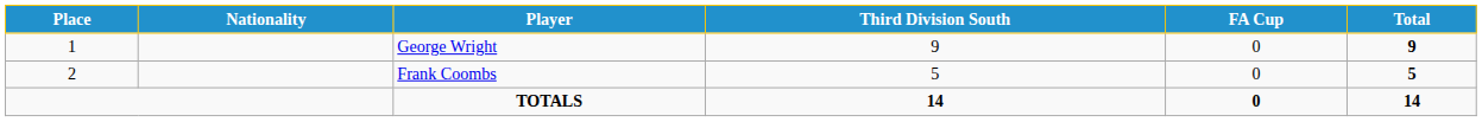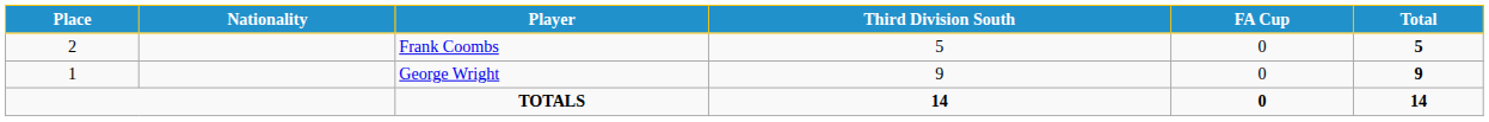 <table class="wikitable" style="text-align:center; font-size:90%; width:100%;">
 <tr>
 <th style="background:#2191CC; color:white; border:1px solid #F7C408; text-align:center;">Place</th>
 <th style="background:#2191CC; color:white; border:1px solid #F7C408; text-align:center;">Nationality</th>
 <th style="background:#2191CC; color:white; border:1px solid #F7C408; text-align:center;">Player</th>
 <th style="background:#2191CC; color:white; border:1px solid #F7C408; text-align:center;">Third Division South</th>
 <th style="background:#2191CC; color:white; border:1px solid #F7C408; text-align:center;">FA Cup</th>
 <th style="background:#2191CC; color:white; border:1px solid #F7C408; text-align:center;">Total</th>
 </tr>
 <tr>
+<td>2</td>
+<td></td>
+<td align="left"><a href='#'>Frank Coombs</a></td>
+<td>5</td>
+<td>0</td>
+<td><strong>5</strong></td>
+</tr>
+<tr>
 <td>1</td>
 <td></td>
 <td align="left"><a href='#'>George Wright</a></td>
 <td>9</td>
 <td>0</td>
 <td><strong>9</strong></td>
-</tr>
-<tr>
-<td>2</td>
-<td></td>
-<td align="left"><a href='#'>Frank Coombs</a></td>
-<td>5</td>
-<td>0</td>
-<td><strong>5</strong></td>
 </tr>
 <tr>
 <td colspan="2"></td>
 <td><strong>TOTALS</strong></td>
 <td><strong>14</strong></td>
 <td><strong>0</strong></td>
 <td><strong>14</strong></td>
 </tr>
 </table>
